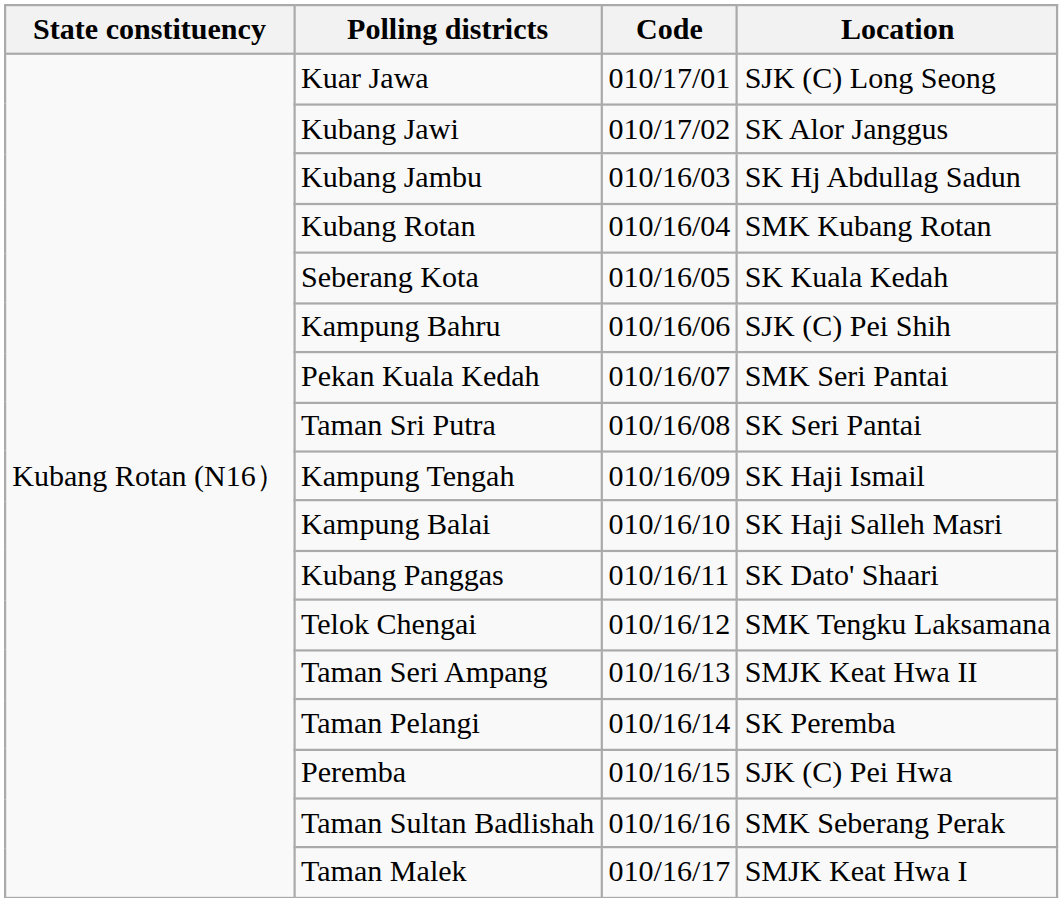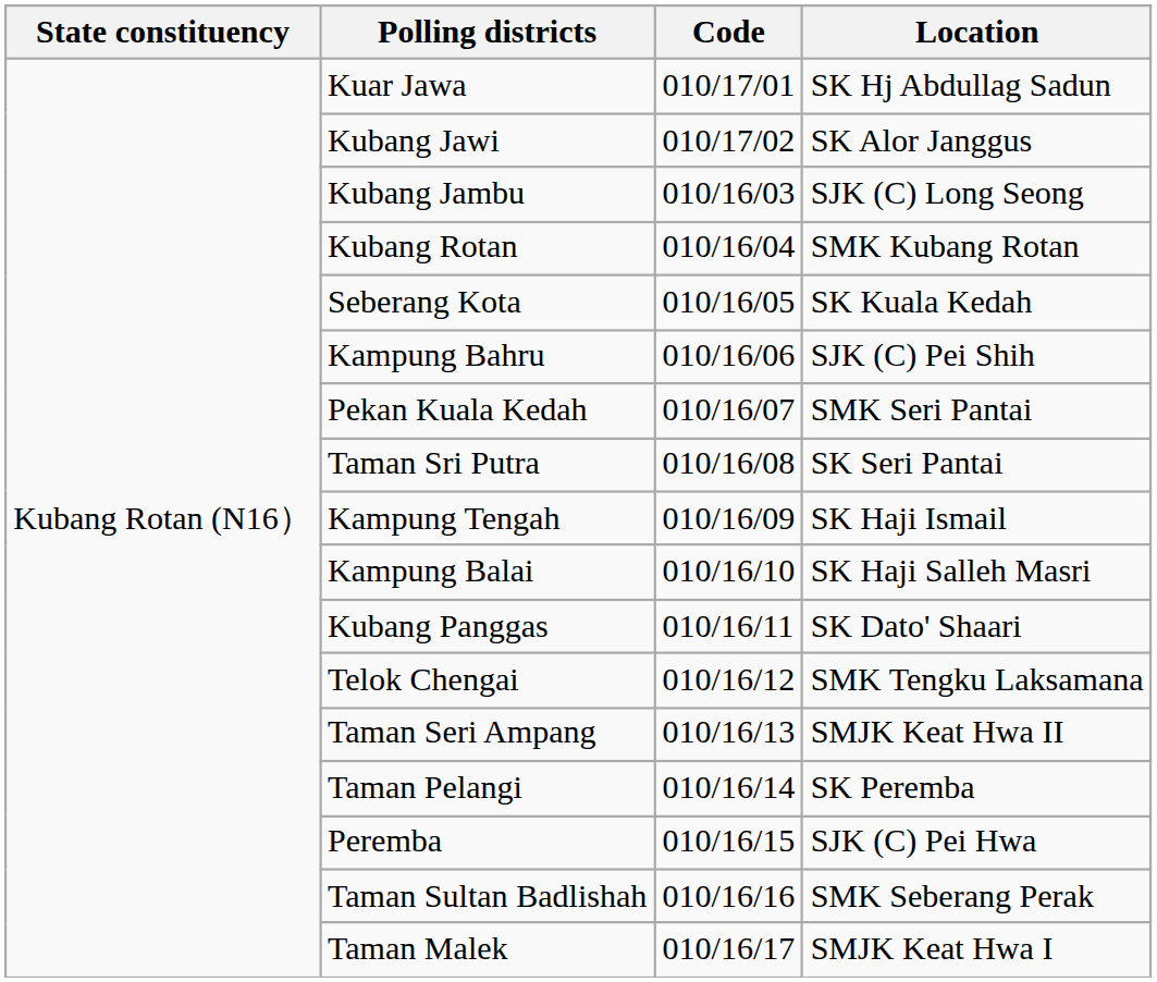 <table class="wikitable sortable mw-collapsible" style="white-space:nowrap;font-size:85%">
 <tr>
 <th>State constituency</th>
 <th>Polling districts</th>
 <th>Code</th>
 <th>Location</th>
 </tr>
 <tr>
 <td rowspan="17">Kubang Rotan (N16）</td>
 <td>Kuar Jawa</td>
 <td>010/17/01</td>
-<td>SJK (C) Long Seong</td>
+<td>SK Hj Abdullag Sadun</td>
 </tr>
 <tr>
 <td>Kubang Jawi</td>
 <td>010/17/02</td>
 <td>SK Alor Janggus</td>
 </tr>
 <tr>
 <td>Kubang Jambu</td>
 <td>010/16/03</td>
-<td>SK Hj Abdullag Sadun</td>
+<td>SJK (C) Long Seong</td>
 </tr>
 <tr>
 <td>Kubang Rotan</td>
 <td>010/16/04</td>
 <td>SMK Kubang Rotan</td>
 </tr>
 <tr>
 <td>Seberang Kota</td>
 <td>010/16/05</td>
 <td>SK Kuala Kedah</td>
 </tr>
 <tr>
 <td>Kampung Bahru</td>
 <td>010/16/06</td>
 <td>SJK (C) Pei Shih</td>
 </tr>
 <tr>
 <td>Pekan Kuala Kedah</td>
 <td>010/16/07</td>
 <td>SMK Seri Pantai</td>
 </tr>
 <tr>
 <td>Taman Sri Putra</td>
 <td>010/16/08</td>
 <td>SK Seri Pantai</td>
 </tr>
 <tr>
 <td>Kampung Tengah</td>
 <td>010/16/09</td>
 <td>SK Haji Ismail</td>
 </tr>
 <tr>
 <td>Kampung Balai</td>
 <td>010/16/10</td>
 <td>SK Haji Salleh Masri</td>
 </tr>
 <tr>
 <td>Kubang Panggas</td>
 <td>010/16/11</td>
 <td>SK Dato' Shaari</td>
 </tr>
 <tr>
 <td>Telok Chengai</td>
 <td>010/16/12</td>
 <td>SMK Tengku Laksamana</td>
 </tr>
 <tr>
 <td>Taman Seri Ampang</td>
 <td>010/16/13</td>
 <td>SMJK Keat Hwa II</td>
 </tr>
 <tr>
 <td>Taman Pelangi</td>
 <td>010/16/14</td>
 <td>SK Peremba</td>
 </tr>
 <tr>
 <td>Peremba</td>
 <td>010/16/15</td>
 <td>SJK (C) Pei Hwa</td>
 </tr>
 <tr>
 <td>Taman Sultan Badlishah</td>
 <td>010/16/16</td>
 <td>SMK Seberang Perak</td>
 </tr>
 <tr>
 <td>Taman Malek</td>
 <td>010/16/17</td>
 <td>SMJK Keat Hwa I</td>
 </tr>
 </table>
